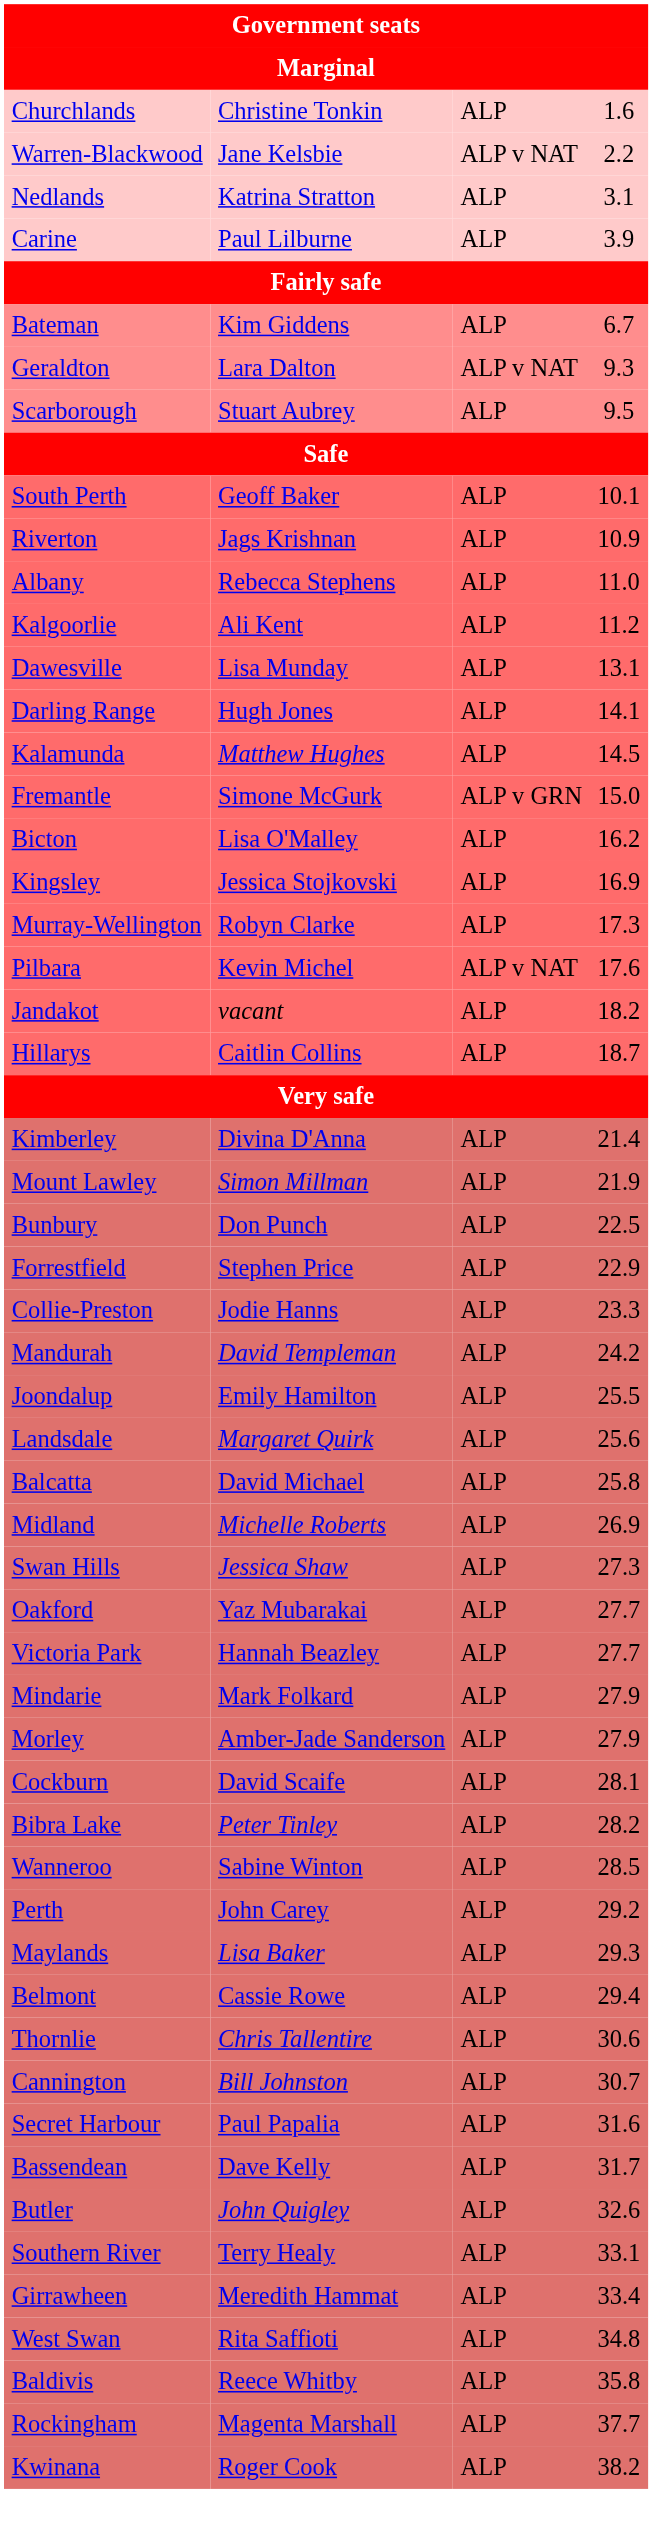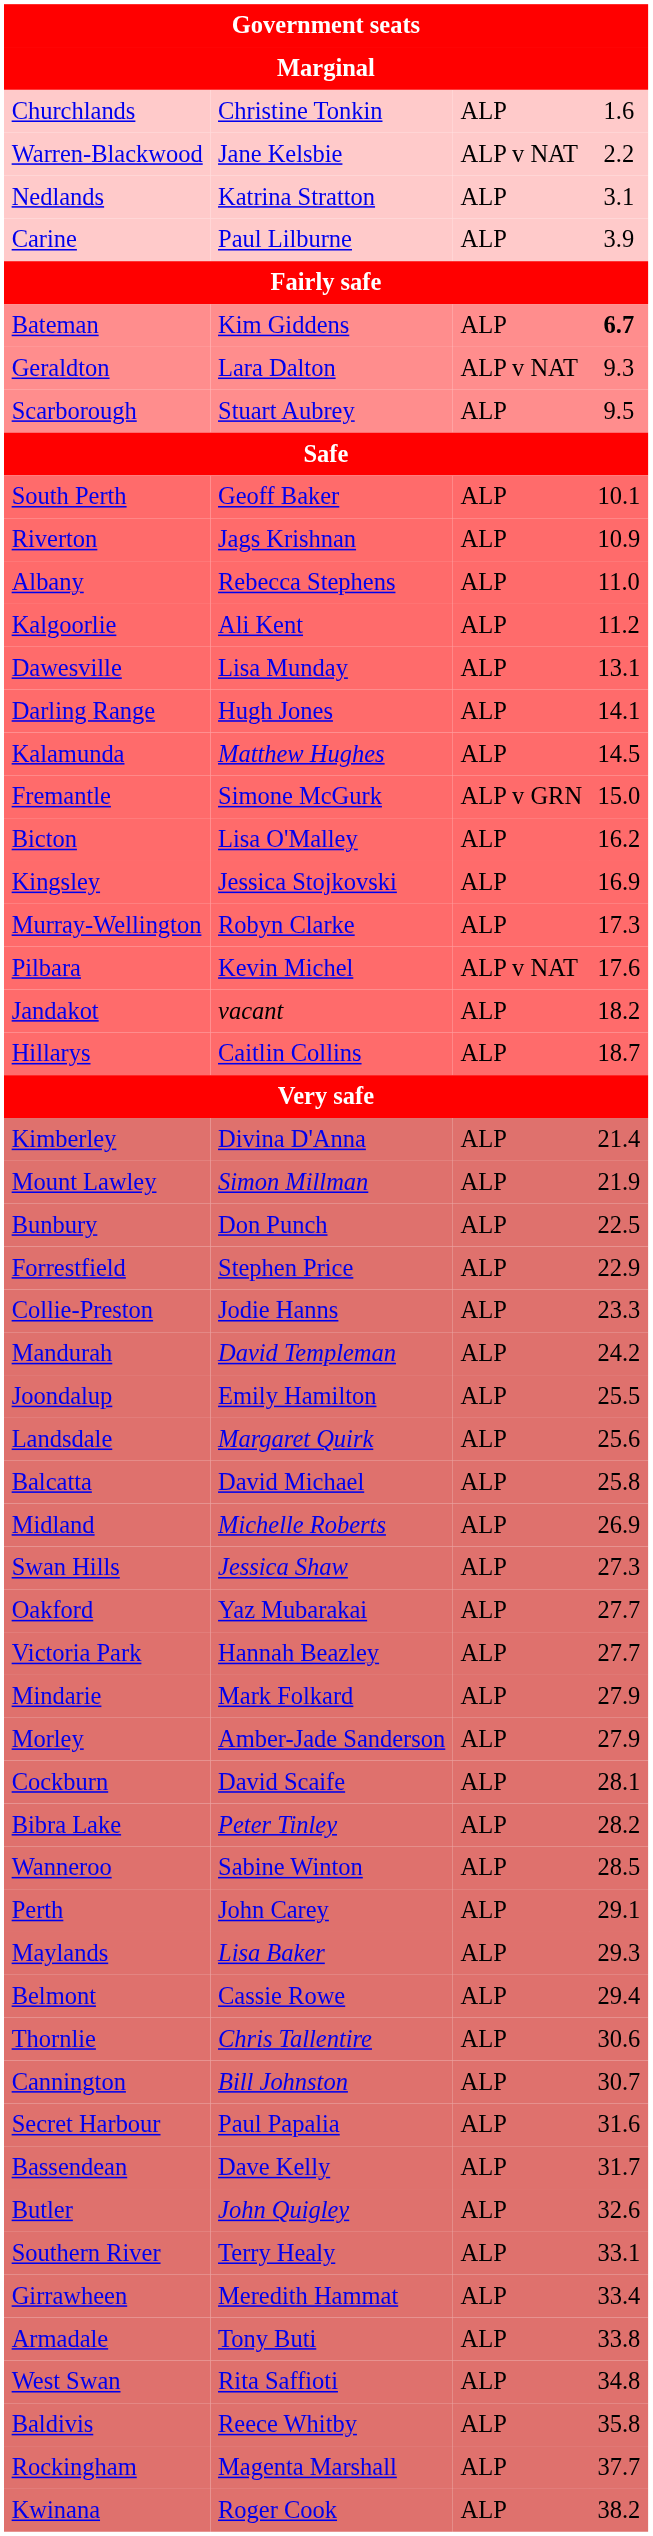 <table class="toccolours" cellpadding="5" cellspacing="0" style="float:left; margin-right:.5em; margin-top:.4em; font-size:90 ppt;">
 <tr>
 <td colspan="4"  style="text-align:center; background:red;color:white;"><strong>Government seats</strong></td>
 </tr>
 <tr>
 <td colspan="4"  style="text-align:center; background:red;color:white;"><strong>Marginal</strong></td>
 </tr>
 <tr>
 <td style="text-align:left; background:#ffcaca;"><a href='#'>Churchlands</a></td>
 <td style="text-align:left; background:#ffcaca;"><a href='#'>Christine Tonkin</a></td>
 <td style="text-align:left; background:#ffcaca;">ALP</td>
 <td style="text-align:center; background:#ffcaca;">1.6</td>
 </tr>
 <tr>
 <td style="text-align:left; background:#ffcaca;"><a href='#'>Warren-Blackwood</a></td>
 <td style="text-align:left; background:#ffcaca;"><a href='#'>Jane Kelsbie</a></td>
 <td style="text-align:left; background:#ffcaca;">ALP v NAT</td>
 <td style="text-align:center; background:#ffcaca;">2.2</td>
 </tr>
 <tr>
 <td style="text-align:left; background:#ffcaca;"><a href='#'>Nedlands</a></td>
 <td style="text-align:left; background:#ffcaca;"><a href='#'>Katrina Stratton</a></td>
 <td style="text-align:left; background:#ffcaca;">ALP</td>
 <td style="text-align:center; background:#ffcaca;">3.1</td>
 </tr>
 <tr>
 <td style="text-align:left; background:#ffcaca;"><a href='#'>Carine</a></td>
 <td style="text-align:left; background:#ffcaca;"><a href='#'>Paul Lilburne</a></td>
 <td style="text-align:left; background:#ffcaca;">ALP</td>
 <td style="text-align:center; background:#ffcaca;">3.9</td>
 </tr>
 <tr>
 <td colspan="4"  style="text-align:center; background:red;color:white;"><strong>Fairly safe</strong></td>
 </tr>
 <tr>
 <td style="text-align:left; background:#ff8d8d;"><a href='#'>Bateman</a></td>
 <td style="text-align:left; background:#ff8d8d;"><a href='#'>Kim Giddens</a></td>
 <td style="text-align:left; background:#ff8d8d;">ALP</td>
-<td style="text-align:center; background:#ff8d8d;">6.7</td>
+<td style="text-align:center; background:#ff8d8d;"><strong>6.7</strong></td>
 </tr>
 <tr>
 <td style="text-align:left; background:#ff8d8d;"><a href='#'>Geraldton</a></td>
 <td style="text-align:left; background:#ff8d8d;"><a href='#'>Lara Dalton</a></td>
 <td style="text-align:left; background:#ff8d8d;">ALP v NAT</td>
 <td style="text-align:center; background:#ff8d8d;">9.3</td>
 </tr>
 <tr>
 <td style="text-align:left; background:#ff8d8d;"><a href='#'>Scarborough</a></td>
 <td style="text-align:left; background:#ff8d8d;"><a href='#'>Stuart Aubrey</a></td>
 <td style="text-align:left; background:#ff8d8d;">ALP</td>
 <td style="text-align:center; background:#ff8d8d;">9.5</td>
 </tr>
 <tr>
 <td colspan="4"  style="text-align:center; background:red;color:white;"><strong>Safe</strong></td>
 </tr>
 <tr>
 <td style="text-align:left; background:#ff6b6b;"><a href='#'>South Perth</a></td>
 <td style="text-align:left; background:#ff6b6b;"><a href='#'>Geoff Baker</a></td>
 <td style="text-align:left; background:#ff6b6b;">ALP</td>
 <td style="text-align:center; background:#ff6b6b;">10.1</td>
 </tr>
 <tr>
 <td style="text-align:left; background:#ff6b6b;"><a href='#'>Riverton</a></td>
 <td style="text-align:left; background:#ff6b6b;"><a href='#'>Jags Krishnan</a></td>
 <td style="text-align:left; background:#ff6b6b;">ALP</td>
 <td style="text-align:center; background:#ff6b6b;">10.9</td>
 </tr>
 <tr>
 <td style="text-align:left; background:#ff6b6b;"><a href='#'>Albany</a></td>
 <td style="text-align:left; background:#ff6b6b;"><a href='#'>Rebecca Stephens</a></td>
 <td style="text-align:left; background:#ff6b6b;">ALP</td>
 <td style="text-align:center; background:#ff6b6b;">11.0</td>
 </tr>
 <tr>
 <td style="text-align:left; background:#ff6b6b;"><a href='#'>Kalgoorlie</a></td>
 <td style="text-align:left; background:#ff6b6b;"><a href='#'>Ali Kent</a></td>
 <td style="text-align:left; background:#ff6b6b;">ALP</td>
 <td style="text-align:center; background:#ff6b6b;">11.2</td>
 </tr>
 <tr>
 <td style="text-align:left; background:#ff6b6b;"><a href='#'>Dawesville</a></td>
 <td style="text-align:left; background:#ff6b6b;"><a href='#'>Lisa Munday</a></td>
 <td style="text-align:left; background:#ff6b6b;">ALP</td>
 <td style="text-align:center; background:#ff6b6b;">13.1</td>
 </tr>
 <tr>
 <td style="text-align:left; background:#ff6b6b;"><a href='#'>Darling Range</a></td>
 <td style="text-align:left; background:#ff6b6b;"><a href='#'>Hugh Jones</a></td>
 <td style="text-align:left; background:#ff6b6b;">ALP</td>
 <td style="text-align:center; background:#ff6b6b;">14.1</td>
 </tr>
 <tr>
 <td style="text-align:left; background:#ff6b6b;"><a href='#'>Kalamunda</a></td>
 <td style="text-align:left; background:#ff6b6b;"><em><a href='#'>Matthew Hughes</a></em></td>
 <td style="text-align:left; background:#ff6b6b;">ALP</td>
 <td style="text-align:center; background:#ff6b6b;">14.5</td>
 </tr>
 <tr>
 <td style="text-align:left; background:#ff6b6b;"><a href='#'>Fremantle</a></td>
 <td style="text-align:left; background:#ff6b6b;"><a href='#'>Simone McGurk</a></td>
 <td style="text-align:left; background:#ff6b6b;">ALP v GRN</td>
 <td style="text-align:center; background:#ff6b6b;">15.0</td>
 </tr>
 <tr>
 <td style="text-align:left; background:#ff6b6b;"><a href='#'>Bicton</a></td>
 <td style="text-align:left; background:#ff6b6b;"><a href='#'>Lisa O'Malley</a></td>
 <td style="text-align:left; background:#ff6b6b;">ALP</td>
 <td style="text-align:center; background:#ff6b6b;">16.2</td>
 </tr>
 <tr>
 <td style="text-align:left; background:#ff6b6b;"><a href='#'>Kingsley</a></td>
 <td style="text-align:left; background:#ff6b6b;"><a href='#'>Jessica Stojkovski</a></td>
 <td style="text-align:left; background:#ff6b6b;">ALP</td>
 <td style="text-align:center; background:#ff6b6b;">16.9</td>
 </tr>
 <tr>
 <td style="text-align:left; background:#ff6b6b;"><a href='#'>Murray-Wellington</a></td>
 <td style="text-align:left; background:#ff6b6b;"><a href='#'>Robyn Clarke</a></td>
 <td style="text-align:left; background:#ff6b6b;">ALP</td>
 <td style="text-align:center; background:#ff6b6b;">17.3</td>
 </tr>
 <tr>
 <td style="text-align:left; background:#ff6b6b;"><a href='#'>Pilbara</a></td>
 <td style="text-align:left; background:#ff6b6b;"><a href='#'>Kevin Michel</a></td>
 <td style="text-align:left; background:#ff6b6b;">ALP v NAT</td>
 <td style="text-align:center; background:#ff6b6b;">17.6</td>
 </tr>
 <tr>
 <td style="text-align:left; background:#ff6b6b;"><a href='#'>Jandakot</a></td>
 <td style="text-align:left; background:#ff6b6b;"><em>vacant</em></td>
 <td style="text-align:left; background:#ff6b6b;">ALP</td>
 <td style="text-align:center; background:#ff6b6b;">18.2</td>
 </tr>
 <tr>
 <td style="text-align:left; background:#ff6b6b;"><a href='#'>Hillarys</a></td>
 <td style="text-align:left; background:#ff6b6b;"><a href='#'>Caitlin Collins</a></td>
 <td style="text-align:left; background:#ff6b6b;">ALP</td>
 <td style="text-align:center; background:#ff6b6b;">18.7</td>
 </tr>
 <tr>
 <td colspan="4"  style="text-align:center; background:red;color:white;"><strong>Very safe</strong></td>
 </tr>
 <tr>
 <td style="text-align:left; background:#df716d;"><a href='#'>Kimberley</a></td>
 <td style="text-align:left; background:#df716d;"><a href='#'>Divina D'Anna</a></td>
 <td style="text-align:left; background:#df716d;">ALP</td>
 <td style="text-align:center; background:#df716d;">21.4</td>
 </tr>
 <tr>
 <td style="text-align:left; background:#df716d;"><a href='#'>Mount Lawley</a></td>
 <td style="text-align:left; background:#df716d;"><em><a href='#'>Simon Millman</a></em></td>
 <td style="text-align:left; background:#df716d;">ALP</td>
 <td style="text-align:center; background:#df716d;">21.9</td>
 </tr>
 <tr>
 <td style="text-align:left; background:#df716d;"><a href='#'>Bunbury</a></td>
 <td style="text-align:left; background:#df716d;"><a href='#'>Don Punch</a></td>
 <td style="text-align:left; background:#df716d;">ALP</td>
 <td style="text-align:center; background:#df716d;">22.5</td>
 </tr>
 <tr>
 <td style="text-align:left; background:#df716d;"><a href='#'>Forrestfield</a></td>
 <td style="text-align:left; background:#df716d;"><a href='#'>Stephen Price</a></td>
 <td style="text-align:left; background:#df716d;">ALP</td>
 <td style="text-align:center; background:#df716d;">22.9</td>
 </tr>
 <tr>
 <td style="text-align:left; background:#df716d;"><a href='#'>Collie-Preston</a></td>
 <td style="text-align:left; background:#df716d;"><a href='#'>Jodie Hanns</a></td>
 <td style="text-align:left; background:#df716d;">ALP</td>
 <td style="text-align:center; background:#df716d;">23.3</td>
 </tr>
 <tr>
 <td style="text-align:left; background:#df716d;"><a href='#'>Mandurah</a></td>
 <td style="text-align:left; background:#df716d;"><em><a href='#'>David Templeman</a></em></td>
 <td style="text-align:left; background:#df716d;">ALP</td>
 <td style="text-align:center; background:#df716d;">24.2</td>
 </tr>
 <tr>
 <td style="text-align:left; background:#df716d;"><a href='#'>Joondalup</a></td>
 <td style="text-align:left; background:#df716d;"><a href='#'>Emily Hamilton</a></td>
 <td style="text-align:left; background:#df716d;">ALP</td>
 <td style="text-align:center; background:#df716d;">25.5</td>
 </tr>
 <tr>
 <td style="text-align:left; background:#df716d;"><a href='#'>Landsdale</a></td>
 <td style="text-align:left; background:#df716d;"><em><a href='#'>Margaret Quirk</a></em></td>
 <td style="text-align:left; background:#df716d;">ALP</td>
 <td style="text-align:center; background:#df716d;">25.6</td>
 </tr>
 <tr>
 <td style="text-align:left; background:#df716d;"><a href='#'>Balcatta</a></td>
 <td style="text-align:left; background:#df716d;"><a href='#'>David Michael</a></td>
 <td style="text-align:left; background:#df716d;">ALP</td>
 <td style="text-align:center; background:#df716d;">25.8</td>
 </tr>
 <tr>
 <td style="text-align:left; background:#df716d;"><a href='#'>Midland</a></td>
 <td style="text-align:left; background:#df716d;"><em><a href='#'>Michelle Roberts</a></em></td>
 <td style="text-align:left; background:#df716d;">ALP</td>
 <td style="text-align:center; background:#df716d;">26.9</td>
 </tr>
 <tr>
 <td style="text-align:left; background:#df716d;"><a href='#'>Swan Hills</a></td>
 <td style="text-align:left; background:#df716d;"><em><a href='#'>Jessica Shaw</a></em></td>
 <td style="text-align:left; background:#df716d;">ALP</td>
 <td style="text-align:center; background:#df716d;">27.3</td>
 </tr>
 <tr>
 <td style="text-align:left; background:#df716d;"><a href='#'>Oakford</a></td>
 <td style="text-align:left; background:#df716d;"><a href='#'>Yaz Mubarakai</a></td>
 <td style="text-align:left; background:#df716d;">ALP</td>
 <td style="text-align:center; background:#df716d;">27.7</td>
 </tr>
 <tr>
 <td style="text-align:left; background:#df716d;"><a href='#'>Victoria Park</a></td>
 <td style="text-align:left; background:#df716d;"><a href='#'>Hannah Beazley</a></td>
 <td style="text-align:left; background:#df716d;">ALP</td>
 <td style="text-align:center; background:#df716d;">27.7</td>
 </tr>
 <tr>
 <td style="text-align:left; background:#df716d;"><a href='#'>Mindarie</a></td>
 <td style="text-align:left; background:#df716d;"><a href='#'>Mark Folkard</a></td>
 <td style="text-align:left; background:#df716d;">ALP</td>
 <td style="text-align:center; background:#df716d;">27.9</td>
 </tr>
 <tr>
 <td style="text-align:left; background:#df716d;"><a href='#'>Morley</a></td>
 <td style="text-align:left; background:#df716d;"><a href='#'>Amber-Jade Sanderson</a></td>
 <td style="text-align:left; background:#df716d;">ALP</td>
 <td style="text-align:center; background:#df716d;">27.9</td>
 </tr>
 <tr>
 <td style="text-align:left; background:#df716d;"><a href='#'>Cockburn</a></td>
 <td style="text-align:left; background:#df716d;"><a href='#'>David Scaife</a></td>
 <td style="text-align:left; background:#df716d;">ALP</td>
 <td style="text-align:center; background:#df716d;">28.1</td>
 </tr>
 <tr>
 <td style="text-align:left; background:#df716d;"><a href='#'>Bibra Lake</a></td>
 <td style="text-align:left; background:#df716d;"><em><a href='#'>Peter Tinley</a></em></td>
 <td style="text-align:left; background:#df716d;">ALP</td>
 <td style="text-align:center; background:#df716d;">28.2</td>
 </tr>
 <tr>
 <td style="text-align:left; background:#df716d;"><a href='#'>Wanneroo</a></td>
 <td style="text-align:left; background:#df716d;"><a href='#'>Sabine Winton</a></td>
 <td style="text-align:left; background:#df716d;">ALP</td>
 <td style="text-align:center; background:#df716d;">28.5</td>
 </tr>
 <tr>
 <td style="text-align:left; background:#df716d;"><a href='#'>Perth</a></td>
 <td style="text-align:left; background:#df716d;"><a href='#'>John Carey</a></td>
 <td style="text-align:left; background:#df716d;">ALP</td>
-<td style="text-align:center; background:#df716d;">29.2</td>
+<td style="text-align:center; background:#df716d;">29.1</td>
 </tr>
 <tr>
 <td style="text-align:left; background:#df716d;"><a href='#'>Maylands</a></td>
 <td style="text-align:left; background:#df716d;"><em><a href='#'>Lisa Baker</a></em></td>
 <td style="text-align:left; background:#df716d;">ALP</td>
 <td style="text-align:center; background:#df716d;">29.3</td>
 </tr>
 <tr>
 <td style="text-align:left; background:#df716d;"><a href='#'>Belmont</a></td>
 <td style="text-align:left; background:#df716d;"><a href='#'>Cassie Rowe</a></td>
 <td style="text-align:left; background:#df716d;">ALP</td>
 <td style="text-align:center; background:#df716d;">29.4</td>
 </tr>
 <tr>
 <td style="text-align:left; background:#df716d;"><a href='#'>Thornlie</a></td>
 <td style="text-align:left; background:#df716d;"><em><a href='#'>Chris Tallentire</a></em></td>
 <td style="text-align:left; background:#df716d;">ALP</td>
 <td style="text-align:center; background:#df716d;">30.6</td>
 </tr>
 <tr>
 <td style="text-align:left; background:#df716d;"><a href='#'>Cannington</a></td>
 <td style="text-align:left; background:#df716d;"><em><a href='#'>Bill Johnston</a></em></td>
 <td style="text-align:left; background:#df716d;">ALP</td>
 <td style="text-align:center; background:#df716d;">30.7</td>
 </tr>
 <tr>
 <td style="text-align:left; background:#df716d;"><a href='#'>Secret Harbour</a></td>
 <td style="text-align:left; background:#df716d;"><a href='#'>Paul Papalia</a></td>
 <td style="text-align:left; background:#df716d;">ALP</td>
 <td style="text-align:center; background:#df716d;">31.6</td>
 </tr>
 <tr>
 <td style="text-align:left; background:#df716d;"><a href='#'>Bassendean</a></td>
 <td style="text-align:left; background:#df716d;"><a href='#'>Dave Kelly</a></td>
 <td style="text-align:left; background:#df716d;">ALP</td>
 <td style="text-align:center; background:#df716d;">31.7</td>
 </tr>
 <tr>
 <td style="text-align:left; background:#df716d;"><a href='#'>Butler</a></td>
 <td style="text-align:left; background:#df716d;"><em><a href='#'>John Quigley</a></em></td>
 <td style="text-align:left; background:#df716d;">ALP</td>
 <td style="text-align:center; background:#df716d;">32.6</td>
 </tr>
 <tr>
 <td style="text-align:left; background:#df716d;"><a href='#'>Southern River</a></td>
 <td style="text-align:left; background:#df716d;"><a href='#'>Terry Healy</a></td>
 <td style="text-align:left; background:#df716d;">ALP</td>
 <td style="text-align:center; background:#df716d;">33.1</td>
 </tr>
 <tr>
 <td style="text-align:left; background:#df716d;"><a href='#'>Girrawheen</a></td>
 <td style="text-align:left; background:#df716d;"><a href='#'>Meredith Hammat</a></td>
 <td style="text-align:left; background:#df716d;">ALP</td>
 <td style="text-align:center; background:#df716d;">33.4</td>
 </tr>
 <tr>
+<td style="text-align:left; background:#df716d;"><a href='#'>Armadale</a></td>
+<td style="text-align:left; background:#df716d;"><a href='#'>Tony Buti</a></td>
+<td style="text-align:left; background:#df716d;">ALP</td>
+<td style="text-align:center; background:#df716d;">33.8</td>
+</tr>
+<tr>
 <td style="text-align:left; background:#df716d;"><a href='#'>West Swan</a></td>
 <td style="text-align:left; background:#df716d;"><a href='#'>Rita Saffioti</a></td>
 <td style="text-align:left; background:#df716d;">ALP</td>
 <td style="text-align:center; background:#df716d;">34.8</td>
 </tr>
 <tr>
 <td style="text-align:left; background:#df716d;"><a href='#'>Baldivis</a></td>
 <td style="text-align:left; background:#df716d;"><a href='#'>Reece Whitby</a></td>
 <td style="text-align:left; background:#df716d;">ALP</td>
 <td style="text-align:center; background:#df716d;">35.8</td>
 </tr>
 <tr>
 <td style="text-align:left; background:#df716d;"><a href='#'>Rockingham</a></td>
 <td style="text-align:left; background:#df716d;"><a href='#'>Magenta Marshall</a></td>
 <td style="text-align:left; background:#df716d;">ALP</td>
 <td style="text-align:center; background:#df716d;">37.7</td>
 </tr>
 <tr>
 <td style="text-align:left; background:#df716d;"><a href='#'>Kwinana</a></td>
 <td style="text-align:left; background:#df716d;"><a href='#'>Roger Cook</a></td>
 <td style="text-align:left; background:#df716d;">ALP</td>
 <td style="text-align:center; background:#df716d;">38.2</td>
 </tr>
 </table>
